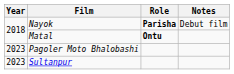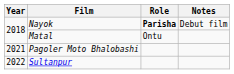 <table class="wikitable sortable">
 <tr>
 <th>Year</th>
 <th>Film</th>
 <th>Role</th>
 <th>Notes</th>
 </tr>
 <tr>
 <td rowspan="2">2018</td>
 <td><em>Nayok</em></td>
 <td><strong>Parisha</strong></td>
 <td>Debut film</td>
 </tr>
 <tr>
 <td><em>Matal</em></td>
-<td><strong>Ontu</strong></td>
+<td>Ontu</td>
 <td></td>
 </tr>
 <tr>
-<td>2023</td>
+<td>2021</td>
 <td><em>Pagoler Moto Bhalobashi</em></td>
 <td></td>
 <td></td>
 </tr>
 <tr>
-<td>2023</td>
+<td>2022</td>
 <td><em><a href='#'>Sultanpur</a></em></td>
 <td></td>
 <td></td>
 </tr>
 </table>
